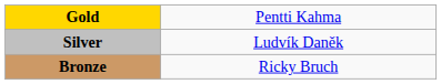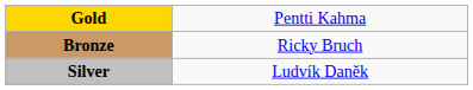 <table class="wikitable" style="text-align:center; " width="35%">
 <tr>
 <td bgcolor="gold"><strong>Gold</strong></td>
 <td><a href='#'>Pentti Kahma</a><br>  <small><em></em></small></td>
 </tr>
 <tr>
+<td bgcolor="CC9966"><strong>Bronze</strong></td>
+<td><a href='#'>Ricky Bruch</a><br>  <small><em></em></small></td>
+</tr>
+<tr>
 <td bgcolor="silver"><strong>Silver</strong></td>
 <td><a href='#'>Ludvík Daněk</a><br>  <small><em></em></small></td>
 </tr>
-<tr>
-<td bgcolor="CC9966"><strong>Bronze</strong></td>
-<td><a href='#'>Ricky Bruch</a><br>  <small><em></em></small></td>
-</tr>
 </table>
